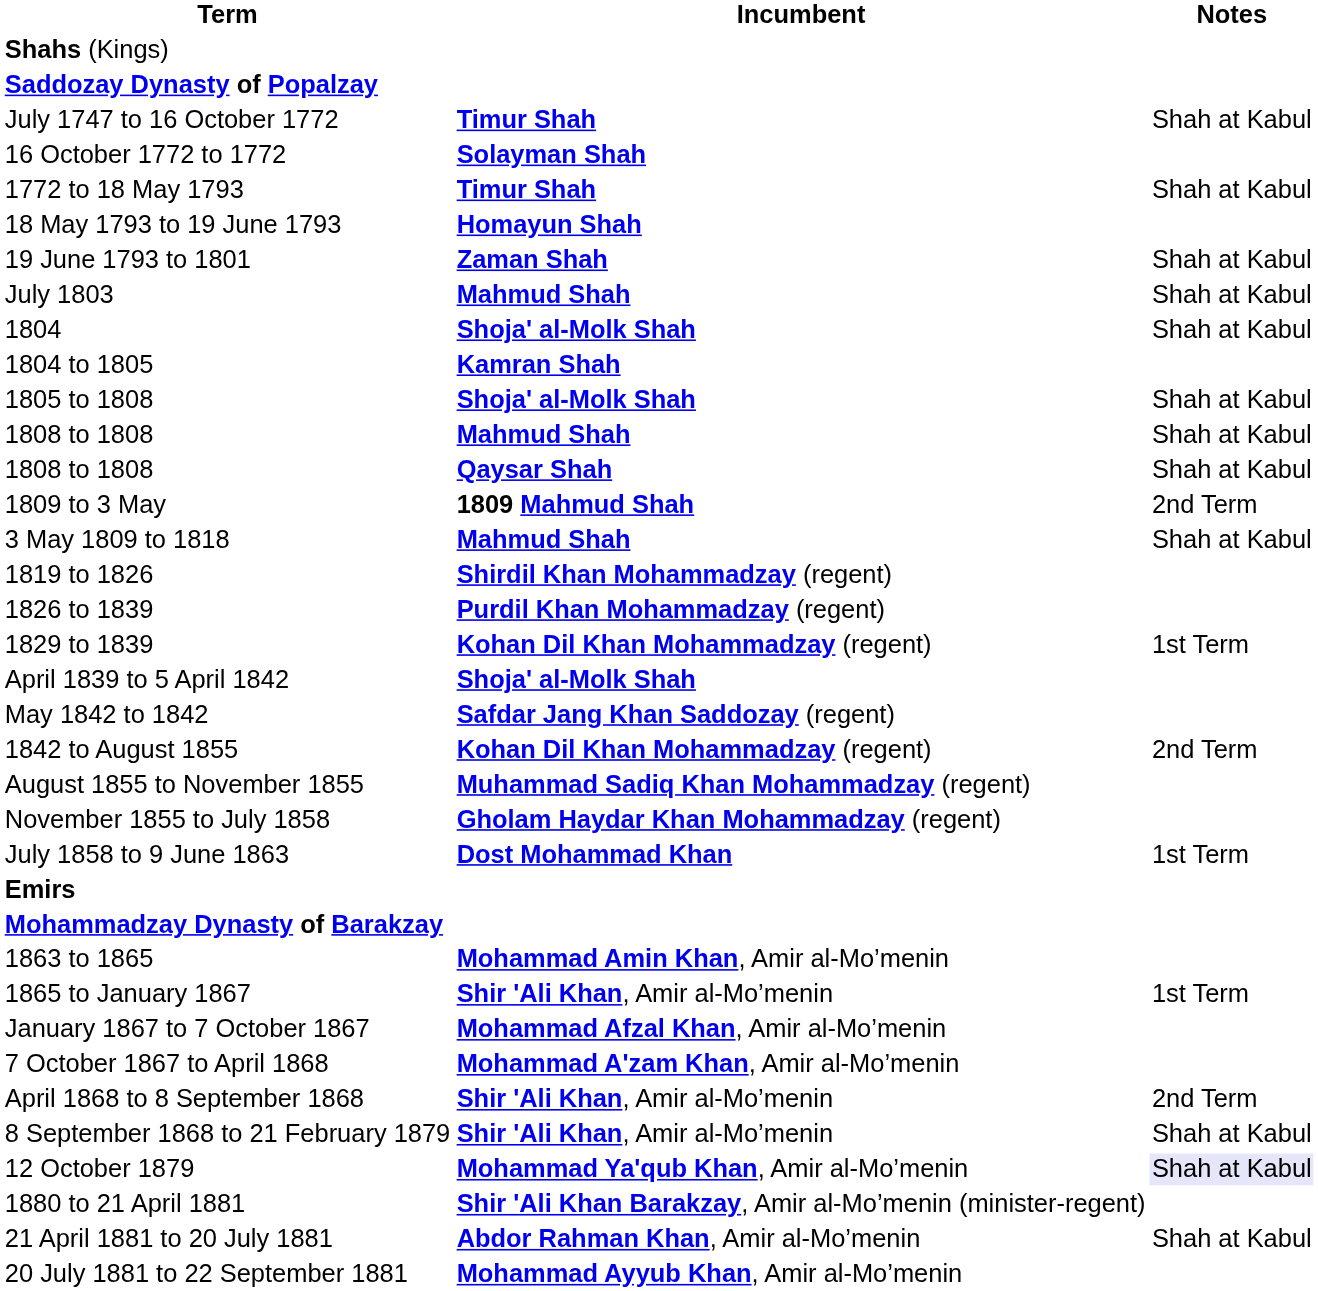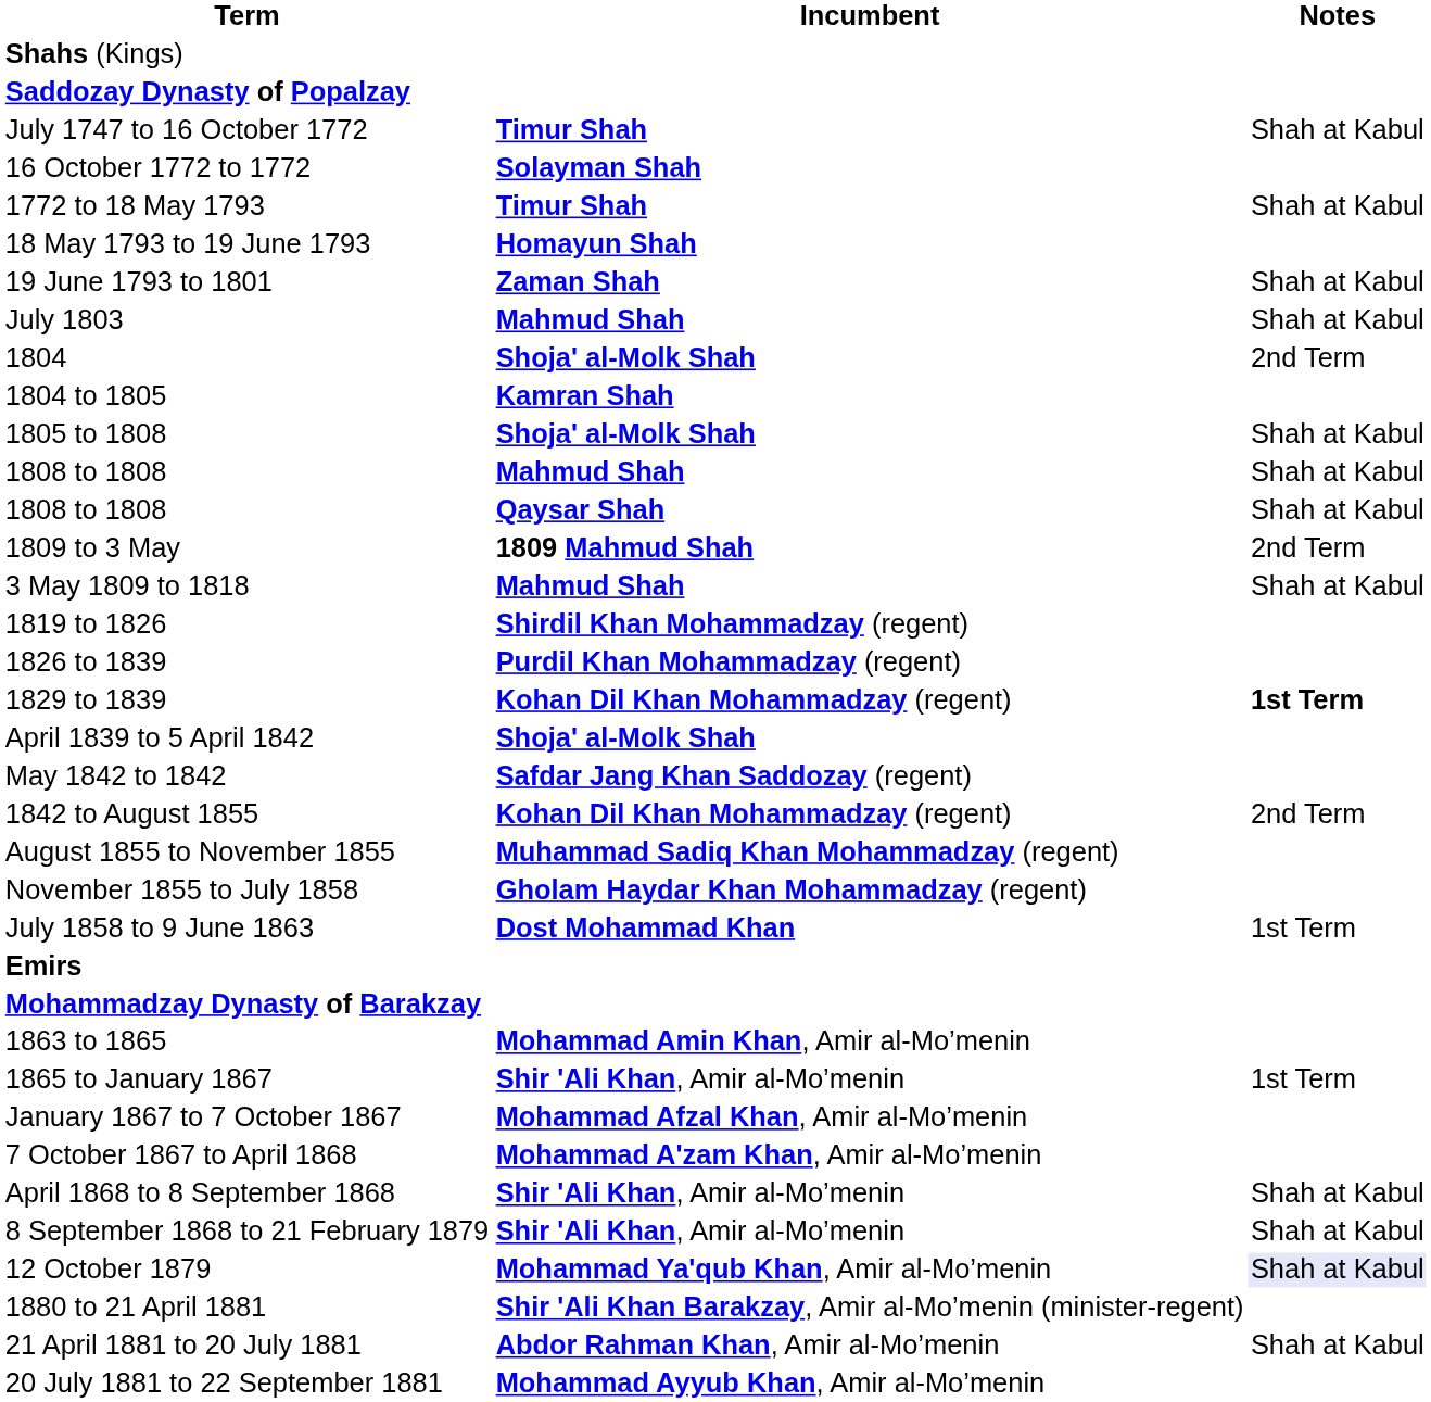 <table>
 <tr>
 <th>Term</th>
 <th>Incumbent</th>
 <th>Notes</th>
 </tr>
 <tr>
 <td><strong>Shahs</strong> (Kings)</td>
 </tr>
 <tr>
 <td><strong><a href='#'>Saddozay Dynasty</a> of <a href='#'>Popalzay</a></strong></td>
 </tr>
 <tr>
 <td>July 1747 to 16 October 1772</td>
 <td><strong><a href='#'>Timur Shah</a></strong></td>
 <td>Shah at Kabul</td>
 </tr>
 <tr>
 <td>16 October 1772 to 1772</td>
 <td><strong><a href='#'>Solayman Shah</a></strong></td>
 </tr>
 <tr>
 <td>1772 to 18 May 1793</td>
 <td><strong><a href='#'>Timur Shah</a></strong></td>
 <td>Shah at Kabul</td>
 </tr>
 <tr>
 <td>18 May 1793 to 19 June 1793</td>
 <td><strong><a href='#'>Homayun Shah</a></strong></td>
 </tr>
 <tr>
 <td>19 June 1793 to 1801</td>
 <td><strong><a href='#'>Zaman Shah</a></strong></td>
 <td>Shah at Kabul</td>
 </tr>
 <tr>
 <td>July 1803</td>
 <td><strong><a href='#'>Mahmud Shah</a></strong></td>
 <td>Shah at Kabul</td>
 </tr>
 <tr>
 <td>1804</td>
 <td><strong><a href='#'>Shoja' al-Molk Shah</a></strong></td>
-<td>Shah at Kabul</td>
+<td>2nd Term</td>
 </tr>
 <tr>
 <td>1804 to 1805</td>
 <td><strong><a href='#'>Kamran Shah</a></strong></td>
 </tr>
 <tr>
 <td>1805 to 1808</td>
 <td><strong><a href='#'>Shoja' al-Molk Shah</a></strong></td>
 <td>Shah at Kabul</td>
 </tr>
 <tr>
 <td>1808 to 1808</td>
 <td><strong><a href='#'>Mahmud Shah</a></strong></td>
 <td>Shah at Kabul</td>
 </tr>
 <tr>
 <td>1808 to 1808</td>
 <td><strong><a href='#'>Qaysar Shah</a></strong></td>
 <td>Shah at Kabul</td>
 </tr>
 <tr>
 <td>1809 to 3 May</td>
 <td><strong>1809 <a href='#'>Mahmud Shah</a></strong></td>
 <td>2nd Term</td>
 </tr>
 <tr>
 <td>3 May 1809 to 1818</td>
 <td><strong><a href='#'>Mahmud Shah</a></strong></td>
 <td>Shah at Kabul</td>
 </tr>
 <tr>
 <td>1819 to 1826</td>
 <td><strong><a href='#'>Shirdil Khan Mohammadzay</a></strong> (regent)</td>
 </tr>
 <tr>
 <td>1826 to 1839</td>
 <td><strong><a href='#'>Purdil Khan Mohammadzay</a></strong> (regent)</td>
 </tr>
 <tr>
 <td>1829 to 1839</td>
 <td><strong><a href='#'>Kohan Dil Khan Mohammadzay</a></strong> (regent)</td>
-<td>1st Term</td>
+<td><strong>1st Term</strong></td>
 </tr>
 <tr>
 <td>April 1839 to 5 April 1842</td>
 <td><strong><a href='#'>Shoja' al-Molk Shah</a></strong></td>
 </tr>
 <tr>
 <td>May 1842 to 1842</td>
 <td><strong><a href='#'>Safdar Jang Khan Saddozay</a></strong> (regent)</td>
 </tr>
 <tr>
 <td>1842 to August 1855</td>
 <td><strong><a href='#'>Kohan Dil Khan Mohammadzay</a></strong> (regent)</td>
 <td>2nd Term</td>
 </tr>
 <tr>
 <td>August 1855 to November 1855</td>
 <td><strong><a href='#'>Muhammad Sadiq Khan Mohammadzay</a></strong> (regent)</td>
 </tr>
 <tr>
 <td>November 1855 to July 1858</td>
 <td><strong><a href='#'>Gholam Haydar Khan Mohammadzay</a></strong> (regent)</td>
 </tr>
 <tr>
 <td>July 1858 to 9 June 1863</td>
 <td><strong><a href='#'>Dost Mohammad Khan</a></strong></td>
 <td>1st Term</td>
 </tr>
 <tr>
 <td><strong>Emirs</strong></td>
 </tr>
 <tr>
 <td><strong><a href='#'>Mohammadzay Dynasty</a> of <a href='#'>Barakzay</a></strong></td>
 </tr>
 <tr>
 <td>1863 to 1865</td>
 <td><strong><a href='#'>Mohammad Amin Khan</a></strong>, Amir al-Mo’menin</td>
 </tr>
 <tr>
 <td>1865 to January 1867</td>
 <td><strong><a href='#'>Shir 'Ali Khan</a></strong>, Amir al-Mo’menin</td>
 <td>1st Term</td>
 </tr>
 <tr>
 <td>January 1867 to 7 October 1867</td>
 <td><strong><a href='#'>Mohammad Afzal Khan</a></strong>, Amir al-Mo’menin</td>
 </tr>
 <tr>
 <td>7 October 1867 to April 1868</td>
 <td><strong><a href='#'>Mohammad A'zam Khan</a></strong>, Amir al-Mo’menin</td>
 </tr>
 <tr>
 <td>April 1868 to 8 September 1868</td>
 <td><strong><a href='#'>Shir 'Ali Khan</a></strong>, Amir al-Mo’menin</td>
-<td>2nd Term</td>
+<td>Shah at Kabul</td>
 </tr>
 <tr>
 <td>8 September 1868 to 21 February 1879</td>
 <td><strong><a href='#'>Shir 'Ali Khan</a></strong>, Amir al-Mo’menin</td>
 <td>Shah at Kabul</td>
 </tr>
 <tr>
 <td>12 October 1879</td>
 <td><strong><a href='#'>Mohammad Ya'qub Khan</a></strong>, Amir al-Mo’menin</td>
 <td style="background: lavender;">Shah at Kabul</td>
 </tr>
 <tr>
 <td>1880 to 21 April 1881</td>
 <td><strong><a href='#'>Shir 'Ali Khan Barakzay</a></strong>, Amir al-Mo’menin  (minister-regent)</td>
 </tr>
 <tr>
 <td>21 April 1881 to 20 July 1881</td>
 <td><strong><a href='#'>Abdor Rahman Khan</a></strong>, Amir al-Mo’menin</td>
 <td>Shah at Kabul</td>
 </tr>
 <tr>
 <td>20 July 1881 to 22 September 1881</td>
 <td><strong><a href='#'>Mohammad Ayyub Khan</a></strong>, Amir al-Mo’menin</td>
 </tr>
 </table>
